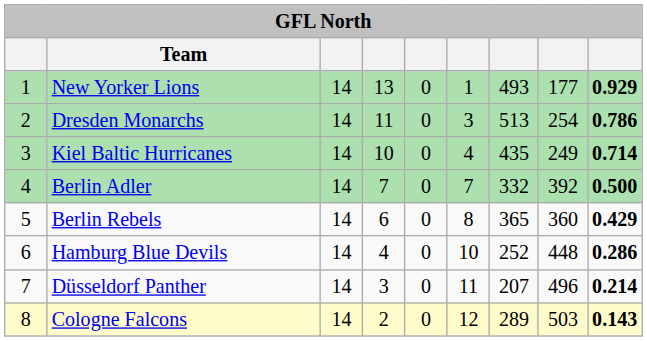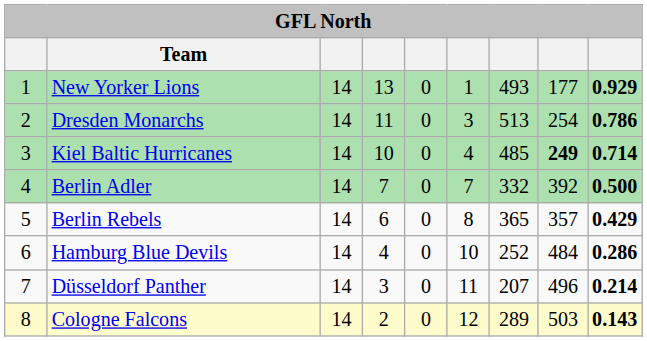 <table class="wikitable" style="font-size: 95%;">
 <tr>
 <th colspan="10" style="background:silver">GFL North</th>
 </tr>
 <tr>
 <th width="25"></th>
 <th style="width:200px;">Team</th>
 <th width="25"></th>
 <th width="25"></th>
 <th width="25"></th>
 <th width="25"></th>
 <th width="30"></th>
 <th width="30"></th>
 <th width="30"></th>
 </tr>
 <tr style="background:#ace1af" align=center>
 <td>1</td>
 <td align=left><a href='#'>New Yorker Lions</a></td>
 <td>14</td>
 <td>13</td>
 <td>0</td>
 <td>1</td>
 <td>493</td>
 <td>177</td>
 <td><strong>0.929</strong></td>
 </tr>
 <tr style="background:#ace1af" align=center>
 <td>2</td>
 <td align=left><a href='#'>Dresden Monarchs</a></td>
 <td>14</td>
 <td>11</td>
 <td>0</td>
 <td>3</td>
 <td>513</td>
 <td>254</td>
 <td><strong>0.786</strong></td>
 </tr>
 <tr style="background:#ace1af" align=center>
 <td>3</td>
 <td align=left><a href='#'>Kiel Baltic Hurricanes</a></td>
 <td>14</td>
 <td>10</td>
 <td>0</td>
 <td>4</td>
-<td>435</td>
-<td>249</td>
+<td>485</td>
+<td><strong>249</strong></td>
 <td><strong>0.714</strong></td>
 </tr>
 <tr style="background:#ace1af" align=center>
 <td>4</td>
 <td align=left><a href='#'>Berlin Adler</a></td>
 <td>14</td>
 <td>7</td>
 <td>0</td>
 <td>7</td>
 <td>332</td>
 <td>392</td>
 <td><strong>0.500</strong></td>
 </tr>
 <tr align=center>
 <td>5</td>
 <td align=left><a href='#'>Berlin Rebels</a></td>
 <td>14</td>
 <td>6</td>
 <td>0</td>
 <td>8</td>
 <td>365</td>
-<td>360</td>
+<td>357</td>
 <td><strong>0.429</strong></td>
 </tr>
 <tr align=center>
 <td>6</td>
 <td align=left><a href='#'>Hamburg Blue Devils</a></td>
 <td>14</td>
 <td>4</td>
 <td>0</td>
 <td>10</td>
 <td>252</td>
-<td>448</td>
+<td>484</td>
 <td><strong>0.286</strong></td>
 </tr>
 <tr align=center>
 <td>7</td>
 <td align=left><a href='#'>Düsseldorf Panther</a></td>
 <td>14</td>
 <td>3</td>
 <td>0</td>
 <td>11</td>
 <td>207</td>
 <td>496</td>
 <td><strong>0.214</strong></td>
 </tr>
 <tr style="background:#fffccc" align=center>
 <td>8</td>
 <td align=left><a href='#'>Cologne Falcons</a></td>
 <td>14</td>
 <td>2</td>
 <td>0</td>
 <td>12</td>
 <td>289</td>
 <td>503</td>
 <td><strong>0.143</strong></td>
 </tr>
 </table>
